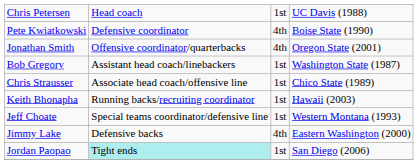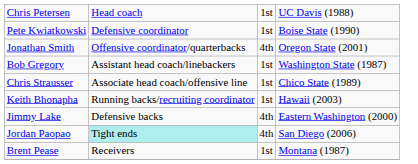 <table class="wikitable">
 <tr>
 <td><a href='#'>Chris Petersen</a></td>
 <td><a href='#'>Head coach</a></td>
 <td align=center>1st</td>
 <td><a href='#'>UC Davis</a> (1988)</td>
 </tr>
 <tr>
 <td><a href='#'>Pete Kwiatkowski</a></td>
 <td><a href='#'>Defensive coordinator</a></td>
-<td align=center>4th</td>
+<td align=center>1st</td>
 <td><a href='#'>Boise State</a> (1990)</td>
 </tr>
 <tr>
 <td><a href='#'>Jonathan Smith</a></td>
 <td><a href='#'>Offensive coordinator</a>/quarterbacks</td>
 <td align=center>4th</td>
 <td><a href='#'>Oregon State</a> (2001)</td>
 </tr>
 <tr>
 <td><a href='#'>Bob Gregory</a></td>
 <td>Assistant head coach/linebackers</td>
 <td align=center>1st</td>
 <td><a href='#'>Washington State</a> (1987)</td>
 </tr>
 <tr>
 <td><a href='#'>Chris Strausser</a></td>
 <td>Associate head coach/offensive line</td>
 <td align=center>1st</td>
 <td><a href='#'>Chico State</a> (1989)</td>
 </tr>
 <tr>
 <td><a href='#'>Keith Bhonapha</a></td>
 <td>Running backs/<a href='#'>recruiting coordinator</a></td>
 <td align=center>1st</td>
 <td><a href='#'>Hawaii</a> (2003)</td>
 </tr>
 <tr>
-<td><a href='#'>Jeff Choate</a></td>
-<td>Special teams coordinator/defensive line</td>
-<td align=center>1st</td>
-<td><a href='#'>Western Montana</a> (1993)</td>
-</tr>
-<tr>
 <td><a href='#'>Jimmy Lake</a></td>
 <td>Defensive backs</td>
 <td align=center>4th</td>
 <td><a href='#'>Eastern Washington</a> (2000)</td>
 </tr>
 <tr>
 <td><a href='#'>Jordan Paopao</a></td>
 <td style="background: paleturquoise;">Tight ends</td>
+<td align=center>4th</td>
+<td><a href='#'>San Diego</a> (2006)</td>
+</tr>
+<tr>
+<td><a href='#'>Brent Pease</a></td>
+<td>Receivers</td>
 <td align=center>1st</td>
-<td><a href='#'>San Diego</a> (2006)</td>
+<td><a href='#'>Montana</a> (1987)</td>
 </tr>
 <tr>
 </tr>
 </table>
